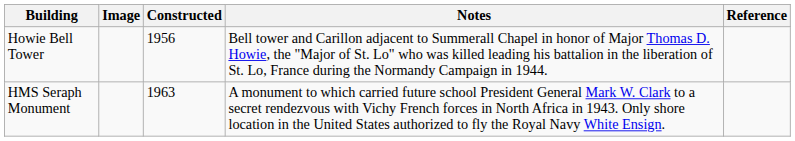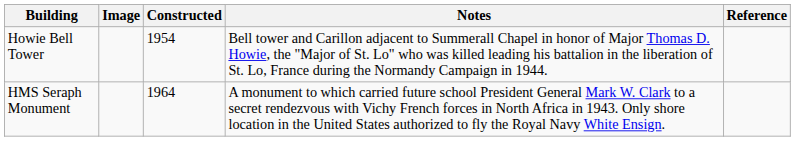 <table class="wikitable sortable" style="width:100%">
 <tr>
 <th style="width:*;">Building</th>
 <th style="width:*;" class="unsortable">Image</th>
 <th style="width:*;">Constructed</th>
 <th style="width:*;" class="unsortable">Notes</th>
 <th style="width:*;" class="unsortable">Reference</th>
 </tr>
 <tr valign="top">
 <td>Howie Bell Tower</td>
 <td></td>
-<td>1956</td>
+<td>1954</td>
 <td>Bell tower and Carillon adjacent to Summerall Chapel in honor of Major <a href='#'>Thomas D. Howie</a>, the "Major of St. Lo" who was killed leading his battalion in the liberation of St. Lo, France during the Normandy Campaign in 1944.</td>
 <td></td>
 </tr>
 <tr valign="top">
 <td>HMS Seraph Monument</td>
 <td></td>
-<td>1963</td>
+<td>1964</td>
 <td>A monument to  which carried future school President General <a href='#'>Mark W. Clark</a> to a secret rendezvous with Vichy French forces in North Africa in 1943. Only shore location in the United States authorized to fly the Royal Navy <a href='#'>White Ensign</a>.</td>
 </tr>
 </table>
